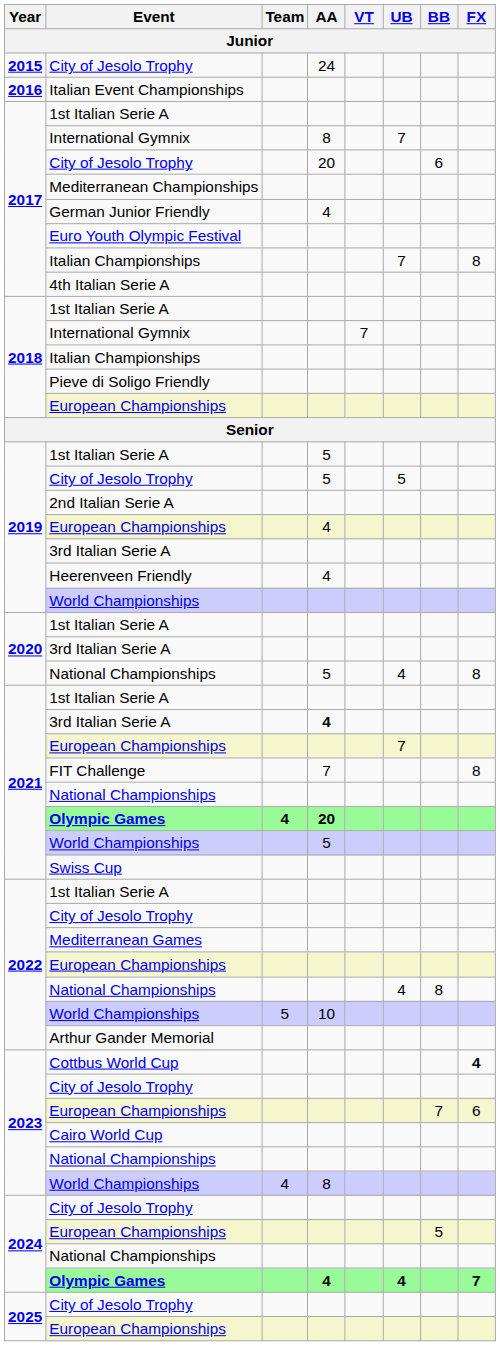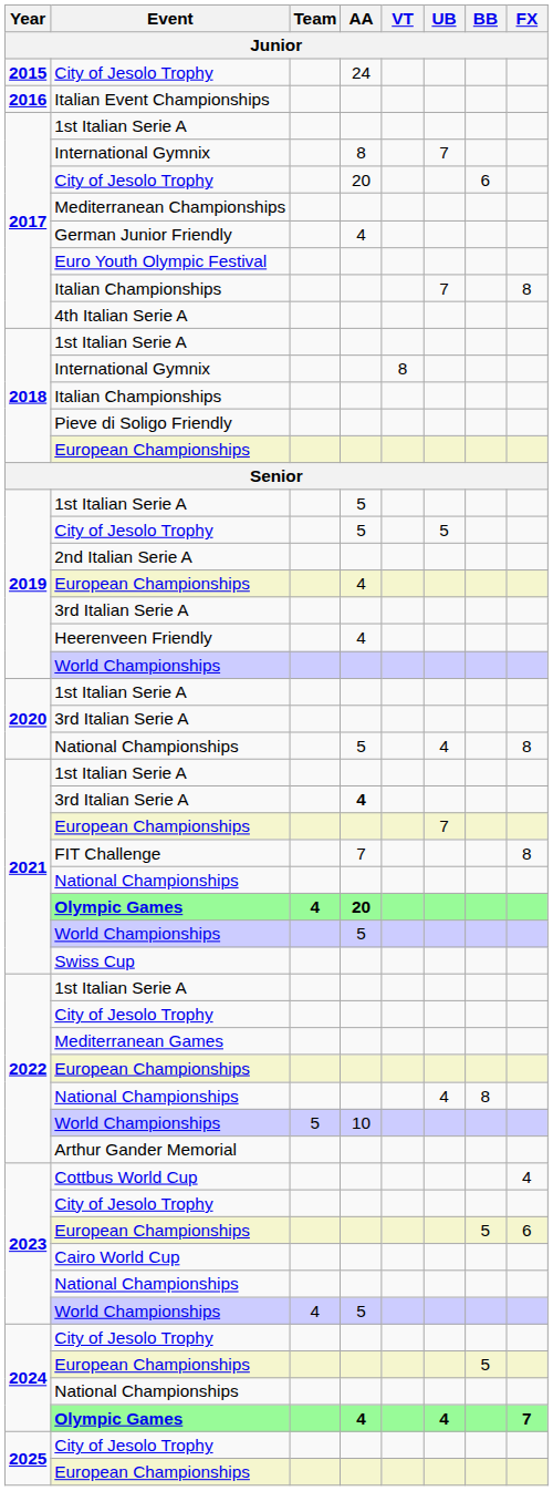 <table class="wikitable" style="text-align:center; font-size:95%;">
 <tr>
 <th align="center">Year</th>
 <th align="center">Event</th>
 <th style="width:30px;">Team</th>
 <th style="width:30px;">AA</th>
 <th style="width:30px;"><a href='#'>VT</a></th>
 <th style="width:30px;"><a href='#'>UB</a></th>
 <th style="width:30px;"><a href='#'>BB</a></th>
 <th style="width:30px;"><a href='#'>FX</a></th>
 </tr>
 <tr>
 <th colspan="8"><strong>Junior</strong></th>
 </tr>
 <tr>
 <td rowspan="1"><strong><a href='#'>2015</a></strong></td>
 <td align=left><a href='#'>City of Jesolo Trophy</a></td>
 <td></td>
 <td>24</td>
 <td></td>
 <td></td>
 <td></td>
 <td></td>
 </tr>
 <tr>
 <td rowspan="1"><strong><a href='#'>2016</a></strong></td>
 <td align=left>Italian Event Championships</td>
 <td></td>
 <td></td>
 <td></td>
 <td></td>
 <td></td>
 <td></td>
 </tr>
 <tr>
 <td rowspan="8"><strong><a href='#'>2017</a></strong></td>
 <td align=left>1st Italian Serie A</td>
 <td></td>
 <td></td>
 <td></td>
 <td></td>
 <td></td>
 <td></td>
 </tr>
 <tr>
 <td align=left>International Gymnix</td>
 <td></td>
 <td>8</td>
 <td></td>
 <td>7</td>
 <td></td>
 <td></td>
 </tr>
 <tr>
 <td align=left><a href='#'>City of Jesolo Trophy</a></td>
 <td></td>
 <td>20</td>
 <td></td>
 <td></td>
 <td>6</td>
 <td></td>
 </tr>
 <tr>
 <td align=left>Mediterranean Championships</td>
 <td></td>
 <td></td>
 <td></td>
 <td></td>
 <td></td>
 <td></td>
 </tr>
 <tr>
 <td align=left>German Junior Friendly</td>
 <td></td>
 <td>4</td>
 <td></td>
 <td></td>
 <td></td>
 <td></td>
 </tr>
 <tr>
 <td align=left><a href='#'>Euro Youth Olympic Festival</a></td>
 <td></td>
 <td></td>
 <td></td>
 <td></td>
 <td></td>
 <td></td>
 </tr>
 <tr>
 <td align=left>Italian Championships</td>
 <td></td>
 <td></td>
 <td></td>
 <td>7</td>
 <td></td>
 <td>8</td>
 </tr>
 <tr>
 <td align=left>4th Italian Serie A</td>
 <td></td>
 <td></td>
 <td></td>
 <td></td>
 <td></td>
 <td></td>
 </tr>
 <tr>
 <td rowspan="5"><strong><a href='#'>2018</a></strong></td>
 <td align=left>1st Italian Serie A</td>
 <td></td>
 <td></td>
 <td></td>
 <td></td>
 <td></td>
 <td></td>
 </tr>
 <tr>
 <td align=left>International Gymnix</td>
 <td></td>
 <td></td>
-<td>7</td>
+<td>8</td>
 <td></td>
 <td></td>
 <td></td>
 </tr>
 <tr>
 <td align=left>Italian Championships</td>
 <td></td>
 <td></td>
 <td></td>
 <td></td>
 <td></td>
 <td></td>
 </tr>
 <tr>
 <td align=left>Pieve di Soligo Friendly</td>
 <td></td>
 <td></td>
 <td></td>
 <td></td>
 <td></td>
 <td></td>
 </tr>
 <tr bgcolor=#F5F6CE>
 <td align=left><a href='#'>European Championships</a></td>
 <td></td>
 <td></td>
 <td></td>
 <td></td>
 <td></td>
 <td></td>
 </tr>
 <tr>
 <th colspan="8"><strong>Senior</strong></th>
 </tr>
 <tr>
 <td rowspan="7"><strong><a href='#'>2019</a></strong></td>
 <td align=left>1st Italian Serie A</td>
 <td></td>
 <td>5</td>
 <td></td>
 <td></td>
 <td></td>
 <td></td>
 </tr>
 <tr>
 <td align=left><a href='#'>City of Jesolo Trophy</a></td>
 <td></td>
 <td>5</td>
 <td></td>
 <td>5</td>
 <td></td>
 <td></td>
 </tr>
 <tr>
 <td align=left>2nd Italian Serie A</td>
 <td></td>
 <td></td>
 <td></td>
 <td></td>
 <td></td>
 <td></td>
 </tr>
 <tr bgcolor=#F5F6CE>
 <td align=left><a href='#'>European Championships</a></td>
 <td></td>
 <td>4</td>
 <td></td>
 <td></td>
 <td></td>
 <td></td>
 </tr>
 <tr>
 <td align=left>3rd Italian Serie A</td>
 <td></td>
 <td></td>
 <td></td>
 <td></td>
 <td></td>
 <td></td>
 </tr>
 <tr>
 <td align=left>Heerenveen Friendly</td>
 <td></td>
 <td>4</td>
 <td></td>
 <td></td>
 <td></td>
 <td></td>
 </tr>
 <tr bgcolor=#CCCCFF>
 <td align=left><a href='#'>World Championships</a></td>
 <td></td>
 <td></td>
 <td></td>
 <td></td>
 <td></td>
 <td></td>
 </tr>
 <tr>
 <td rowspan="3"><strong><a href='#'>2020</a></strong></td>
 <td align=left>1st Italian Serie A</td>
 <td></td>
 <td></td>
 <td></td>
 <td></td>
 <td></td>
 <td></td>
 </tr>
 <tr>
 <td align=left>3rd Italian Serie A</td>
 <td></td>
 <td></td>
 <td></td>
 <td></td>
 <td></td>
 <td></td>
 </tr>
 <tr>
 <td align=left>National Championships</td>
 <td></td>
 <td>5</td>
 <td></td>
 <td>4</td>
 <td></td>
 <td>8</td>
 </tr>
 <tr>
 <td rowspan="8"><strong><a href='#'>2021</a></strong></td>
 <td align=left>1st Italian Serie A</td>
 <td></td>
 <td></td>
 <td></td>
 <td></td>
 <td></td>
 <td></td>
 </tr>
 <tr>
 <td align=left>3rd Italian Serie A</td>
 <td></td>
 <td><strong>4</strong></td>
 <td></td>
 <td></td>
 <td></td>
 <td></td>
 </tr>
 <tr bgcolor=#F5F6CE>
 <td align=left><a href='#'>European Championships</a></td>
 <td></td>
 <td></td>
 <td></td>
 <td>7</td>
 <td></td>
 <td></td>
 </tr>
 <tr>
 <td align=left>FIT Challenge</td>
 <td></td>
 <td>7</td>
 <td></td>
 <td></td>
 <td></td>
 <td>8</td>
 </tr>
 <tr>
 <td align=left><a href='#'>National Championships</a></td>
 <td></td>
 <td></td>
 <td></td>
 <td></td>
 <td></td>
 <td></td>
 </tr>
 <tr bgcolor=98FB98>
 <td align=left><strong><a href='#'>Olympic Games</a></strong></td>
 <td><strong>4</strong></td>
 <td><strong>20</strong></td>
 <td></td>
 <td></td>
 <td></td>
 <td></td>
 </tr>
 <tr bgcolor=#CCCCFF>
 <td align=left><a href='#'>World Championships</a></td>
 <td></td>
 <td>5</td>
 <td></td>
 <td></td>
 <td></td>
 <td></td>
 </tr>
 <tr>
 <td align=left><a href='#'>Swiss Cup</a></td>
 <td></td>
 <td></td>
 <td></td>
 <td></td>
 <td></td>
 <td></td>
 </tr>
 <tr>
 <td rowspan="7"><strong><a href='#'>2022</a></strong></td>
 <td align=left>1st Italian Serie A</td>
 <td></td>
 <td></td>
 <td></td>
 <td></td>
 <td></td>
 <td></td>
 </tr>
 <tr>
 <td align=left><a href='#'>City of Jesolo Trophy</a></td>
 <td></td>
 <td></td>
 <td></td>
 <td></td>
 <td></td>
 <td></td>
 </tr>
 <tr>
 <td align=left><a href='#'>Mediterranean Games</a></td>
 <td></td>
 <td></td>
 <td></td>
 <td></td>
 <td></td>
 <td></td>
 </tr>
 <tr bgcolor=#F5F6CE>
 <td align=left><a href='#'>European Championships</a></td>
 <td></td>
 <td></td>
 <td></td>
 <td></td>
 <td></td>
 <td></td>
 </tr>
 <tr>
 <td align=left><a href='#'>National Championships</a></td>
 <td></td>
 <td></td>
 <td></td>
 <td>4</td>
 <td>8</td>
 <td></td>
 </tr>
 <tr bgcolor=#CCCCFF>
 <td align=left><a href='#'>World Championships</a></td>
 <td>5</td>
 <td>10</td>
 <td></td>
 <td></td>
 <td></td>
 <td></td>
 </tr>
 <tr>
 <td align=left>Arthur Gander Memorial</td>
 <td></td>
 <td></td>
 <td></td>
 <td></td>
 <td></td>
 <td></td>
 </tr>
 <tr>
 <td rowspan="6"><strong><a href='#'>2023</a></strong></td>
 <td align=left><a href='#'>Cottbus World Cup</a></td>
 <td></td>
 <td></td>
 <td></td>
 <td></td>
 <td></td>
-<td><strong>4</strong></td>
+<td>4</td>
 </tr>
 <tr>
 <td align=left><a href='#'>City of Jesolo Trophy</a></td>
 <td></td>
 <td></td>
 <td></td>
 <td></td>
 <td></td>
 <td></td>
 </tr>
 <tr bgcolor=#F5F6CE>
 <td align=left><a href='#'>European Championships</a></td>
 <td></td>
 <td></td>
 <td></td>
 <td></td>
-<td>7</td>
+<td>5</td>
 <td>6</td>
 </tr>
 <tr>
 <td align=left><a href='#'>Cairo World Cup</a></td>
 <td></td>
 <td></td>
 <td></td>
 <td></td>
 <td></td>
 <td></td>
 </tr>
 <tr>
 <td align=left><a href='#'>National Championships</a></td>
 <td></td>
 <td></td>
 <td></td>
 <td></td>
 <td></td>
 <td></td>
 </tr>
 <tr bgcolor=#CCCCFF>
 <td align=left><a href='#'>World Championships</a></td>
 <td>4</td>
-<td>8</td>
+<td>5</td>
 <td></td>
 <td></td>
 <td></td>
 <td></td>
 </tr>
 <tr>
 <td rowspan="4"><strong><a href='#'>2024</a></strong></td>
 <td align=left><a href='#'>City of Jesolo Trophy</a></td>
 <td></td>
 <td></td>
 <td></td>
 <td></td>
 <td></td>
 <td></td>
 </tr>
 <tr bgcolor=#F5F6CE>
 <td align=left><a href='#'>European Championships</a></td>
 <td></td>
 <td></td>
 <td></td>
 <td></td>
 <td>5</td>
 <td></td>
 </tr>
 <tr>
 <td align=left>National Championships</td>
 <td></td>
 <td></td>
 <td></td>
 <td></td>
 <td></td>
 <td></td>
 </tr>
 <tr bgcolor=98FB98>
 <td align=left><strong><a href='#'>Olympic Games</a></strong></td>
 <td></td>
 <td><strong>4</strong></td>
 <td></td>
 <td><strong>4</strong></td>
 <td></td>
 <td><strong>7</strong></td>
 </tr>
 <tr>
 <td rowspan="2"><strong><a href='#'>2025</a></strong></td>
 <td align=left><a href='#'>City of Jesolo Trophy</a></td>
 <td></td>
 <td></td>
 <td></td>
 <td></td>
 <td></td>
 <td></td>
 </tr>
 <tr bgcolor=#F5F6CE>
 <td align=left><a href='#'>European Championships</a></td>
 <td></td>
 <td></td>
 <td></td>
 <td></td>
 <td></td>
 <td></td>
 </tr>
 </table>
